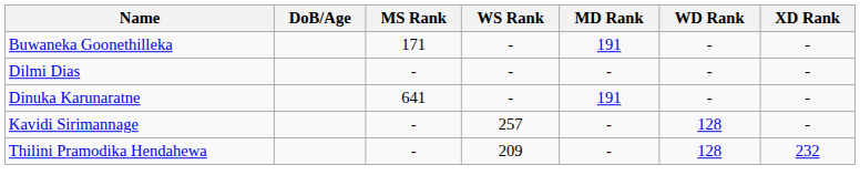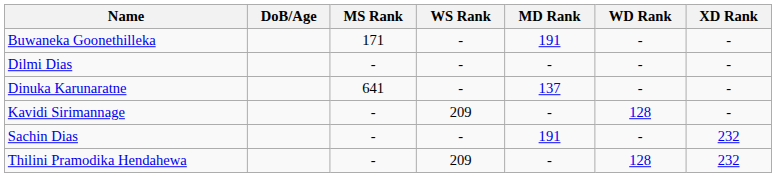 <table class="wikitable"  style="width:800px; font-size:95%; text-align:center">
 <tr>
 <th align="left">Name</th>
 <th align="left">DoB/Age</th>
 <th align="left">MS Rank</th>
 <th align="left">WS Rank</th>
 <th align="left">MD Rank</th>
 <th align="left">WD Rank</th>
 <th align="left">XD Rank</th>
 </tr>
 <tr>
 <td align="left"><a href='#'>Buwaneka Goonethilleka</a></td>
 <td align="left"></td>
 <td>171</td>
 <td>-</td>
 <td><a href='#'>191</a></td>
 <td>-</td>
 <td>-</td>
 </tr>
 <tr>
 <td align="left"><a href='#'>Dilmi Dias</a></td>
 <td align="left"></td>
 <td>-</td>
 <td>-</td>
 <td>-</td>
 <td>-</td>
 <td>-</td>
 </tr>
 <tr>
 <td align="left"><a href='#'>Dinuka Karunaratne</a></td>
 <td align="left"></td>
 <td>641</td>
 <td>-</td>
-<td><a href='#'>191</a></td>
+<td><a href='#'>137</a></td>
 <td>-</td>
 <td>-</td>
 </tr>
 <tr>
 <td align="left"><a href='#'>Kavidi Sirimannage</a></td>
 <td align="left"></td>
 <td>-</td>
-<td>257</td>
+<td>209</td>
 <td>-</td>
 <td><a href='#'>128</a></td>
 <td>-</td>
+</tr>
+<tr>
+<td align="left"><a href='#'>Sachin Dias</a></td>
+<td align="left"></td>
+<td>-</td>
+<td>-</td>
+<td><a href='#'>191</a></td>
+<td>-</td>
+<td><a href='#'>232</a></td>
 </tr>
 <tr>
 <td align="left"><a href='#'>Thilini Pramodika Hendahewa</a></td>
 <td align="left"></td>
 <td>-</td>
 <td>209</td>
 <td>-</td>
 <td><a href='#'>128</a></td>
 <td><a href='#'>232</a></td>
 </tr>
 </table>
